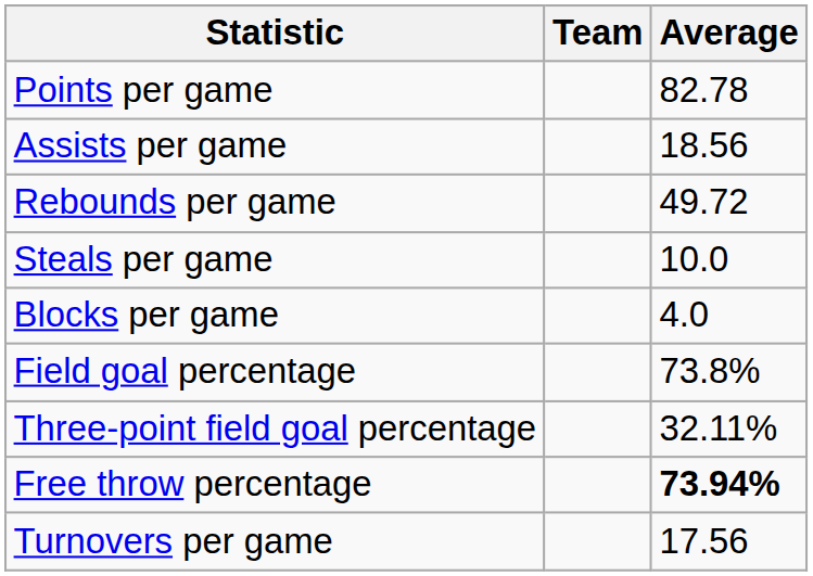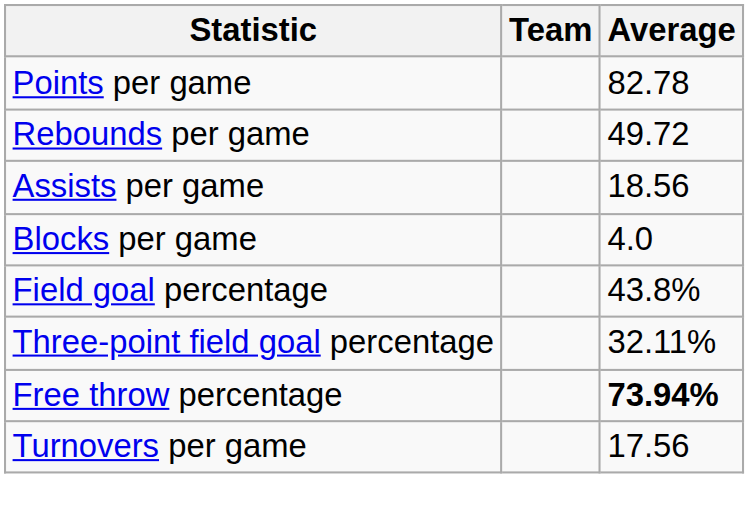 <table class="wikitable">
 <tr>
 <th>Statistic</th>
 <th>Team</th>
 <th>Average</th>
 </tr>
 <tr>
 <td><a href='#'>Points</a> per game</td>
 <td></td>
 <td>82.78</td>
 </tr>
 <tr>
-<td><a href='#'>Assists</a> per game</td>
-<td></td>
-<td>18.56</td>
-</tr>
-<tr>
 <td><a href='#'>Rebounds</a> per game</td>
 <td></td>
 <td>49.72</td>
 </tr>
 <tr>
-<td><a href='#'>Steals</a> per game</td>
+<td><a href='#'>Assists</a> per game</td>
 <td></td>
-<td>10.0</td>
+<td>18.56</td>
 </tr>
 <tr>
 <td><a href='#'>Blocks</a> per game</td>
 <td></td>
 <td>4.0</td>
 </tr>
 <tr>
 <td><a href='#'>Field goal</a> percentage</td>
 <td></td>
-<td>73.8%</td>
+<td>43.8%</td>
 </tr>
 <tr>
 <td><a href='#'>Three-point field goal</a> percentage</td>
 <td></td>
 <td>32.11%</td>
 </tr>
 <tr>
 <td><a href='#'>Free throw</a> percentage</td>
 <td></td>
 <td><strong>73.94%</strong></td>
 </tr>
 <tr>
 <td><a href='#'>Turnovers</a> per game</td>
 <td></td>
 <td>17.56</td>
 </tr>
 </table>
